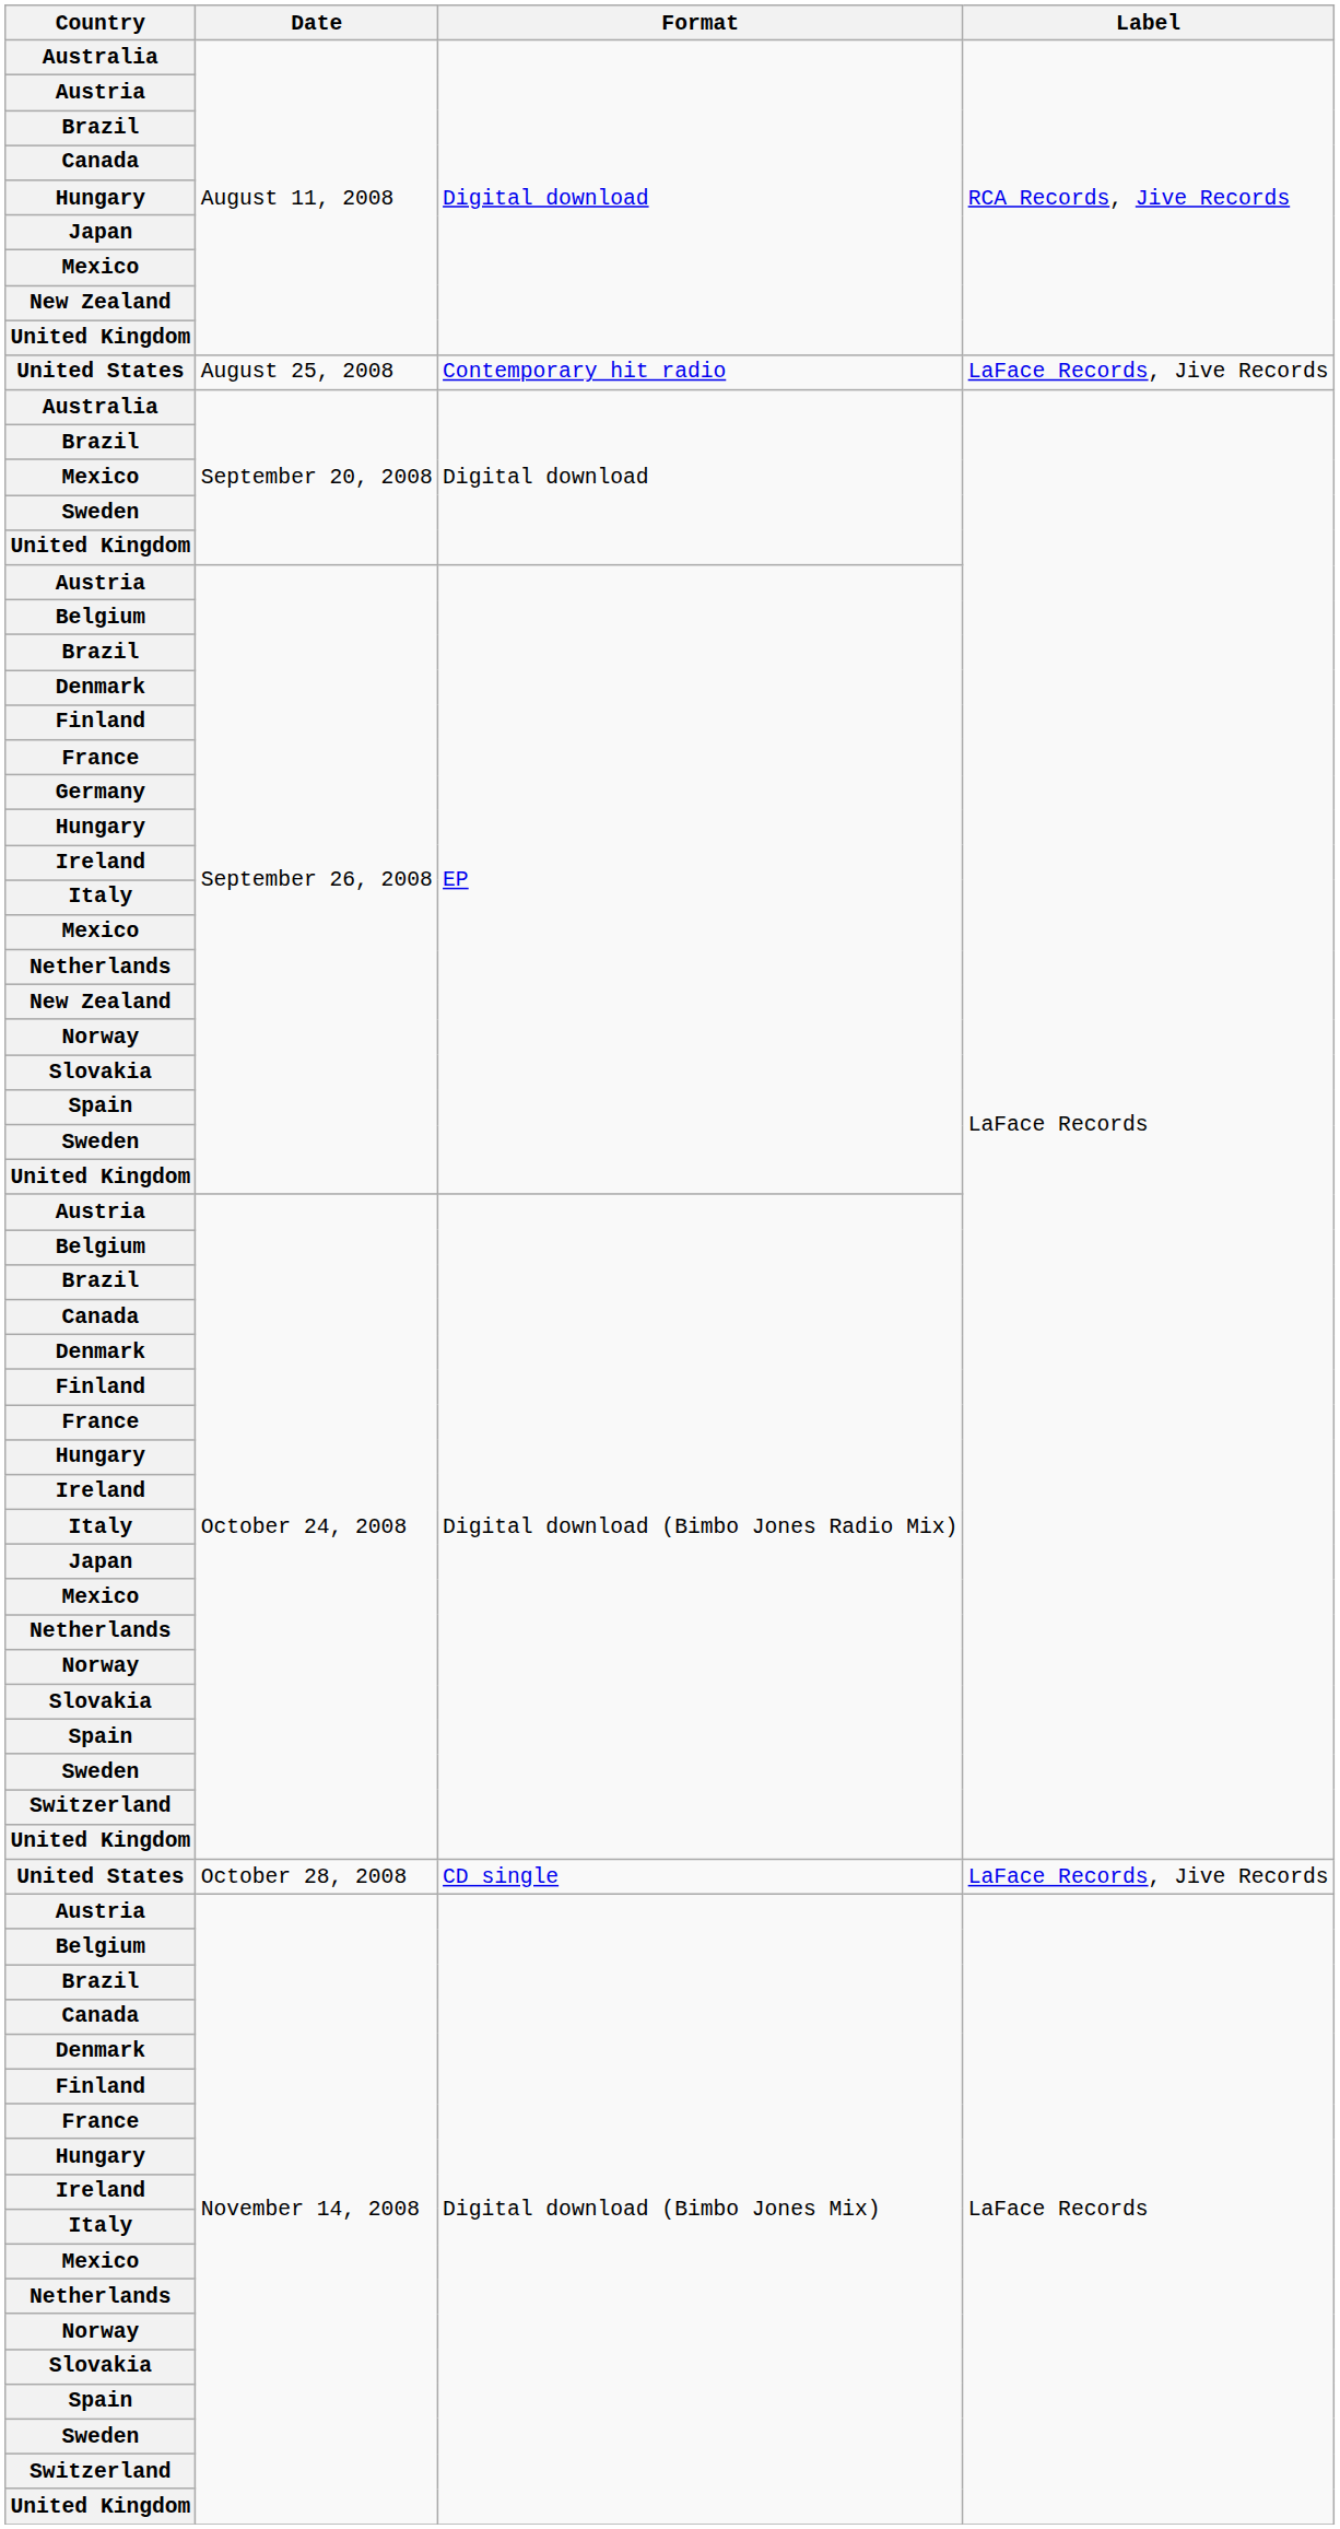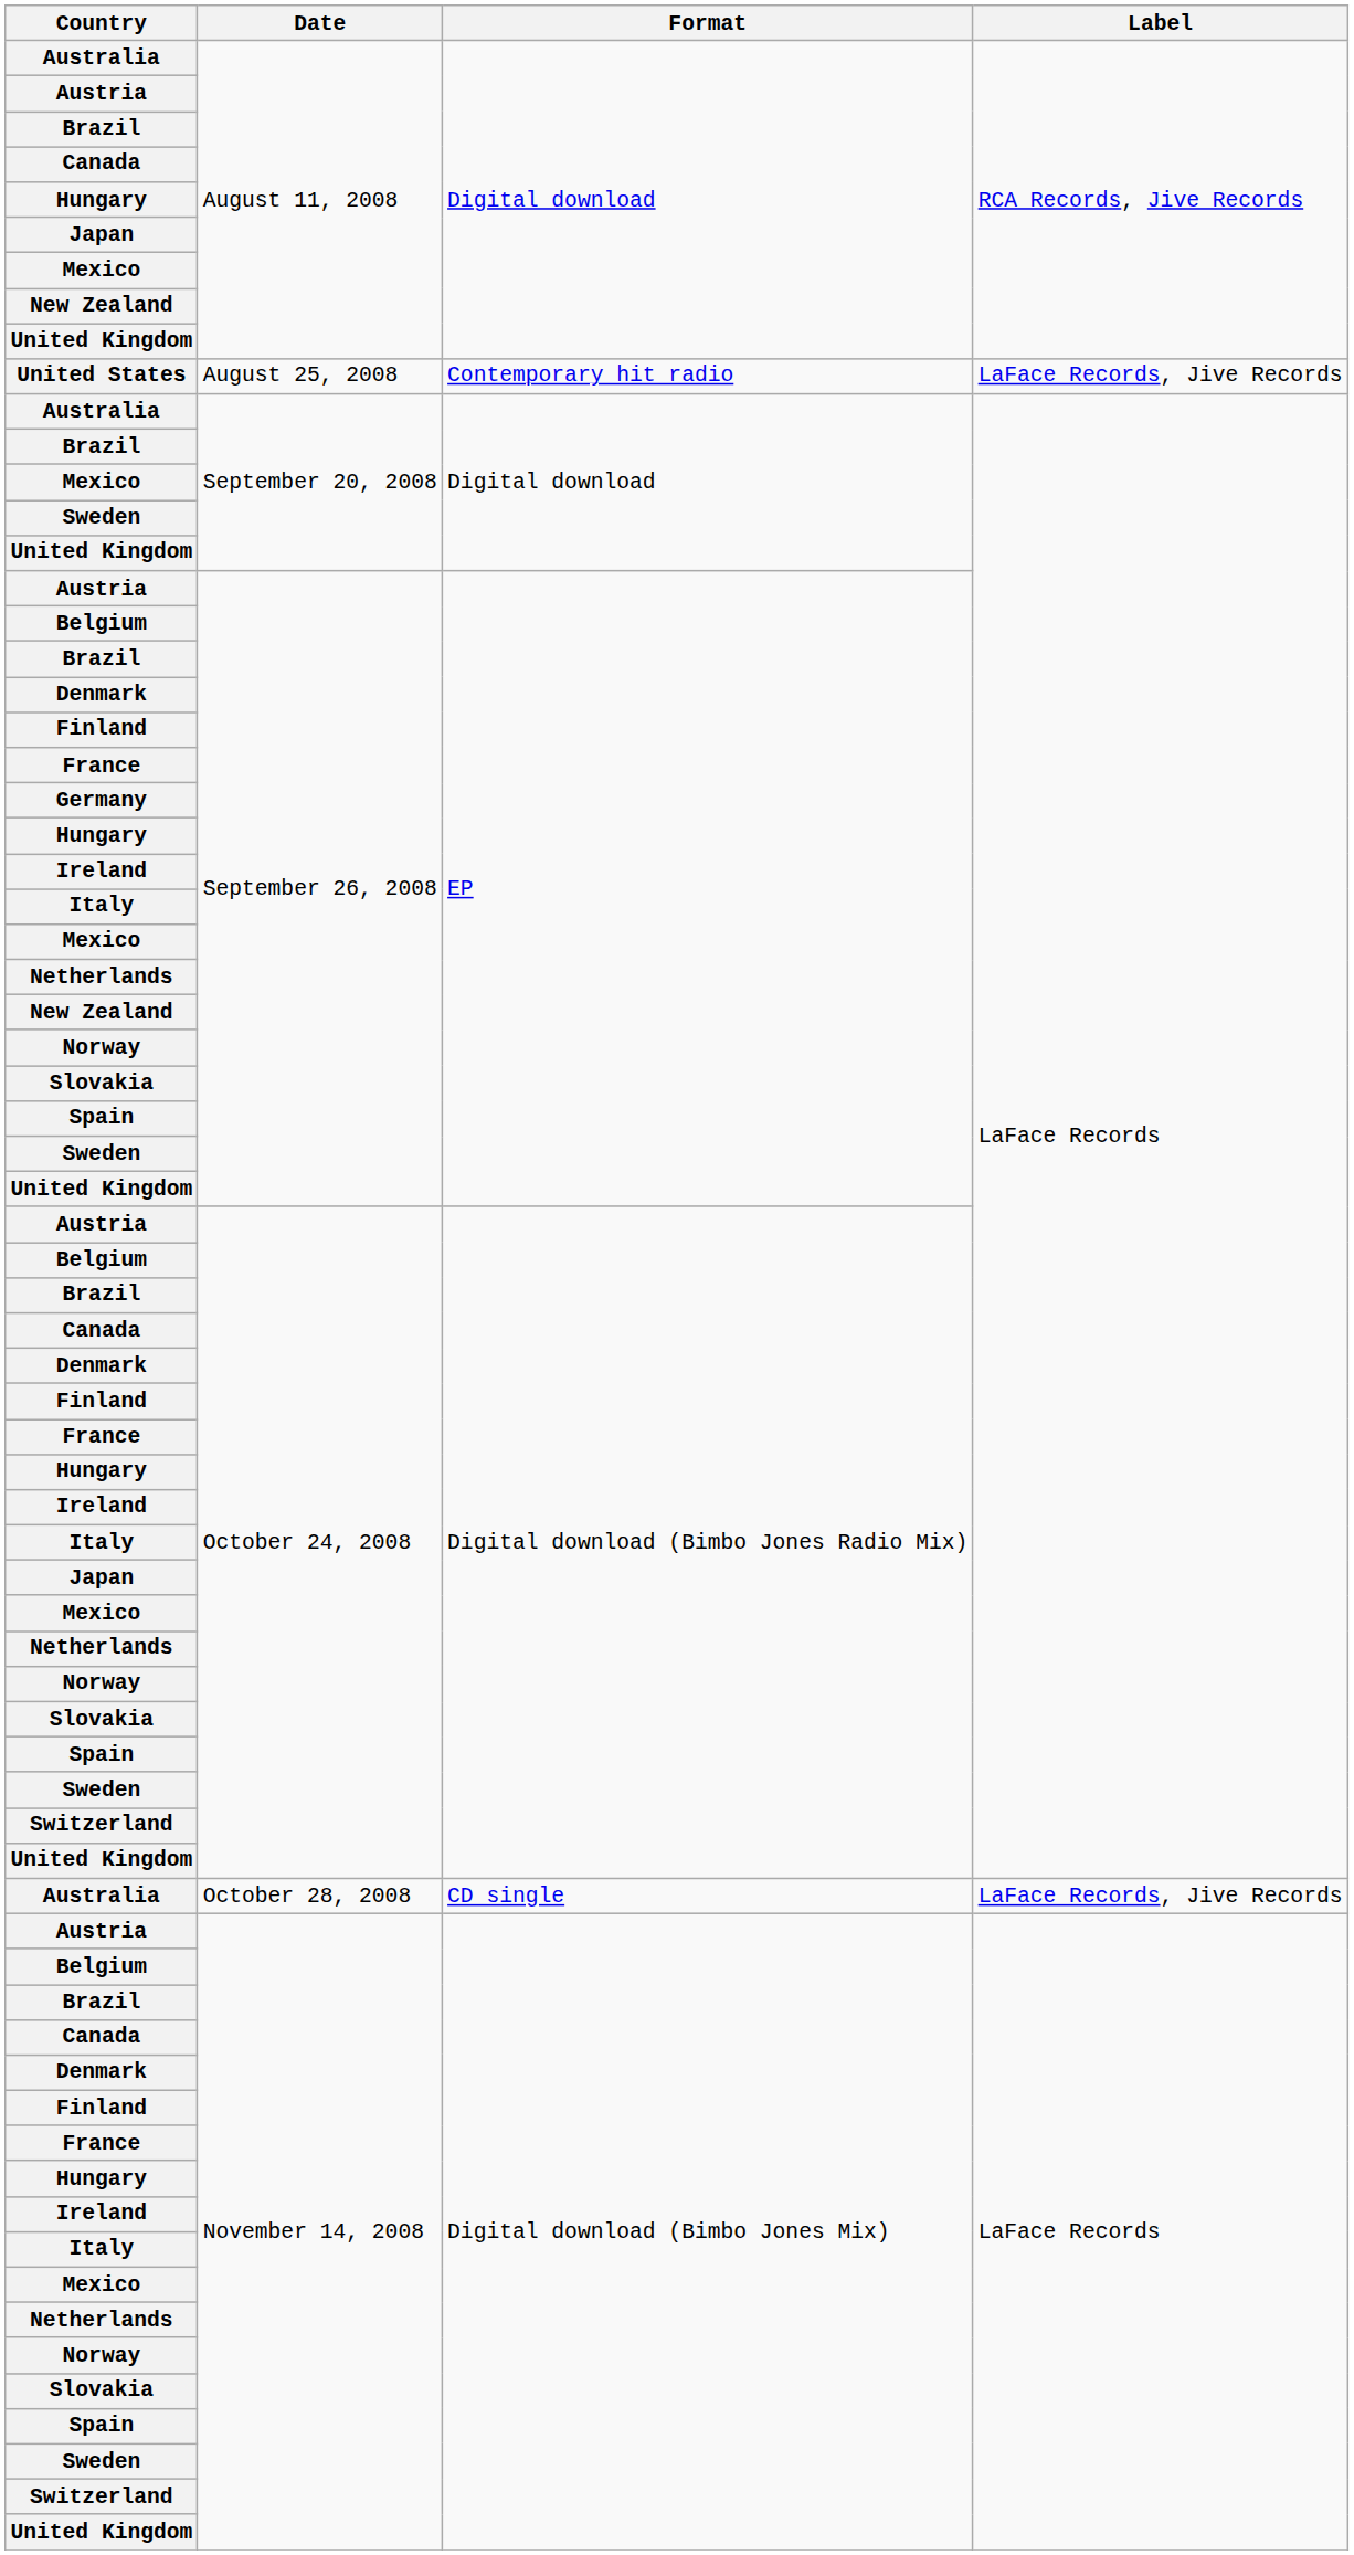 <table class="wikitable plainrowheaders">
 <tr>
 <th scope="col">Country</th>
 <th scope="col">Date</th>
 <th scope="col">Format</th>
 <th scope="col">Label</th>
 </tr>
 <tr>
 <th scope="row">Australia</th>
 <td rowspan="9">August 11, 2008</td>
 <td rowspan="9"><a href='#'>Digital download</a></td>
 <td rowspan="9"><a href='#'>RCA Records</a>, <a href='#'>Jive Records</a></td>
 </tr>
 <tr>
 <th scope="row">Austria</th>
 </tr>
 <tr>
 <th scope="row">Brazil</th>
 </tr>
 <tr>
 <th scope="row">Canada</th>
 </tr>
 <tr>
 <th scope="row">Hungary</th>
 </tr>
 <tr>
 <th scope="row">Japan</th>
 </tr>
 <tr>
 <th scope="row">Mexico</th>
 </tr>
 <tr>
 <th scope="row">New Zealand</th>
 </tr>
 <tr>
 <th scope="row">United Kingdom</th>
 </tr>
 <tr>
 <th scope="row">United States</th>
 <td>August 25, 2008</td>
 <td><a href='#'>Contemporary hit radio</a></td>
 <td><a href='#'>LaFace Records</a>, Jive Records</td>
 </tr>
 <tr>
 <th scope="row">Australia</th>
 <td rowspan="5">September 20, 2008</td>
 <td rowspan="5">Digital download</td>
 <td rowspan="42">LaFace Records</td>
 </tr>
 <tr>
 <th scope="row">Brazil</th>
 </tr>
 <tr>
 <th scope="row">Mexico</th>
 </tr>
 <tr>
 <th scope="row">Sweden</th>
 </tr>
 <tr>
 <th scope="row">United Kingdom</th>
 </tr>
 <tr>
 <th scope="row">Austria</th>
 <td rowspan="18">September 26, 2008</td>
 <td rowspan="18"><a href='#'>EP</a></td>
 </tr>
 <tr>
 <th scope="row">Belgium</th>
 </tr>
 <tr>
 <th scope="row">Brazil</th>
 </tr>
 <tr>
 <th scope="row">Denmark</th>
 </tr>
 <tr>
 <th scope="row">Finland</th>
 </tr>
 <tr>
 <th scope="row">France</th>
 </tr>
 <tr>
 <th scope="row">Germany</th>
 </tr>
 <tr>
 <th scope="row">Hungary</th>
 </tr>
 <tr>
 <th scope="row">Ireland</th>
 </tr>
 <tr>
 <th scope="row">Italy</th>
 </tr>
 <tr>
 <th scope="row">Mexico</th>
 </tr>
 <tr>
 <th scope="row">Netherlands</th>
 </tr>
 <tr>
 <th scope="row">New Zealand</th>
 </tr>
 <tr>
 <th scope="row">Norway</th>
 </tr>
 <tr>
 <th scope="row">Slovakia</th>
 </tr>
 <tr>
 <th scope="row">Spain</th>
 </tr>
 <tr>
 <th scope="row">Sweden</th>
 </tr>
 <tr>
 <th scope="row">United Kingdom</th>
 </tr>
 <tr>
 <th scope="row">Austria</th>
 <td rowspan="19">October 24, 2008</td>
 <td rowspan="19">Digital download (Bimbo Jones Radio Mix)</td>
 </tr>
 <tr>
 <th scope="row">Belgium</th>
 </tr>
 <tr>
 <th scope="row">Brazil</th>
 </tr>
 <tr>
 <th scope="row">Canada</th>
 </tr>
 <tr>
 <th scope="row">Denmark</th>
 </tr>
 <tr>
 <th scope="row">Finland</th>
 </tr>
 <tr>
 <th scope="row">France</th>
 </tr>
 <tr>
 <th scope="row">Hungary</th>
 </tr>
 <tr>
 <th scope="row">Ireland</th>
 </tr>
 <tr>
 <th scope="row">Italy</th>
 </tr>
 <tr>
 <th scope="row">Japan</th>
 </tr>
 <tr>
 <th scope="row">Mexico</th>
 </tr>
 <tr>
 <th scope="row">Netherlands</th>
 </tr>
 <tr>
 <th scope="row">Norway</th>
 </tr>
 <tr>
 <th scope="row">Slovakia</th>
 </tr>
 <tr>
 <th scope="row">Spain</th>
 </tr>
 <tr>
 <th scope="row">Sweden</th>
 </tr>
 <tr>
 <th scope="row">Switzerland</th>
 </tr>
 <tr>
 <th scope="row">United Kingdom</th>
 </tr>
 <tr>
-<th scope="row">United States</th>
+<th scope="row">Australia</th>
 <td>October 28, 2008</td>
 <td><a href='#'>CD single</a></td>
 <td><a href='#'>LaFace Records</a>, Jive Records</td>
 </tr>
 <tr>
 <th scope="row">Austria</th>
 <td rowspan="19">November 14, 2008</td>
 <td rowspan="19">Digital download (Bimbo Jones Mix)</td>
 <td rowspan="19">LaFace Records</td>
 </tr>
 <tr>
 <th scope="row">Belgium</th>
 </tr>
 <tr>
 <th scope="row">Brazil</th>
 </tr>
 <tr>
 <th scope="row">Canada</th>
 </tr>
 <tr>
 <th scope="row">Denmark</th>
 </tr>
 <tr>
 <th scope="row">Finland</th>
 </tr>
 <tr>
 <th scope="row">France</th>
 </tr>
 <tr>
 <th scope="row">Hungary</th>
 </tr>
 <tr>
 <th scope="row">Ireland</th>
 </tr>
 <tr>
 <th scope="row">Italy</th>
 </tr>
 <tr>
 <th scope="row">Mexico</th>
 </tr>
 <tr>
 <th scope="row">Netherlands</th>
 </tr>
 <tr>
 <th scope="row">Norway</th>
 </tr>
 <tr>
 <th scope="row">Slovakia</th>
 </tr>
 <tr>
 <th scope="row">Spain</th>
 </tr>
 <tr>
 <th scope="row">Sweden</th>
 </tr>
 <tr>
 <th scope="row">Switzerland</th>
 </tr>
 <tr>
 <th scope="row">United Kingdom</th>
 </tr>
 </table>
